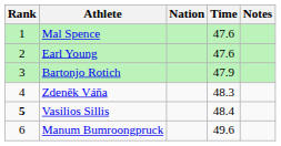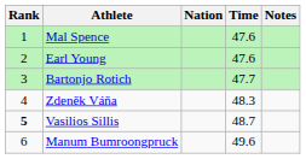 <table class="wikitable sortable" style="text-align:center">
 <tr>
 <th>Rank</th>
 <th>Athlete</th>
 <th>Nation</th>
 <th>Time</th>
 <th>Notes</th>
 </tr>
 <tr bgcolor=bbf3bb>
 <td>1</td>
 <td align=left><a href='#'>Mal Spence</a></td>
 <td align=left></td>
 <td>47.6</td>
 <td></td>
 </tr>
 <tr align=center bgcolor=bbf3bb>
 <td>2</td>
 <td align=left><a href='#'>Earl Young</a></td>
 <td align=left></td>
 <td>47.6</td>
 <td></td>
 </tr>
 <tr align=center bgcolor=bbf3bb>
 <td>3</td>
 <td align=left><a href='#'>Bartonjo Rotich</a></td>
 <td align=left></td>
-<td>47.9</td>
+<td>47.7</td>
 <td></td>
 </tr>
 <tr align=center>
 <td>4</td>
 <td align=left><a href='#'>Zdeněk Váňa</a></td>
 <td align=left></td>
 <td>48.3</td>
 <td></td>
 </tr>
 <tr align=center>
 <td><strong>5</strong></td>
 <td align=left><a href='#'>Vasilios Sillis</a></td>
 <td align=left></td>
-<td>48.4</td>
+<td>48.7</td>
 <td></td>
 </tr>
 <tr align=center>
 <td>6</td>
 <td align=left><a href='#'>Manum Bumroongpruck</a></td>
 <td align=left></td>
 <td>49.6</td>
 <td></td>
 </tr>
 </table>
